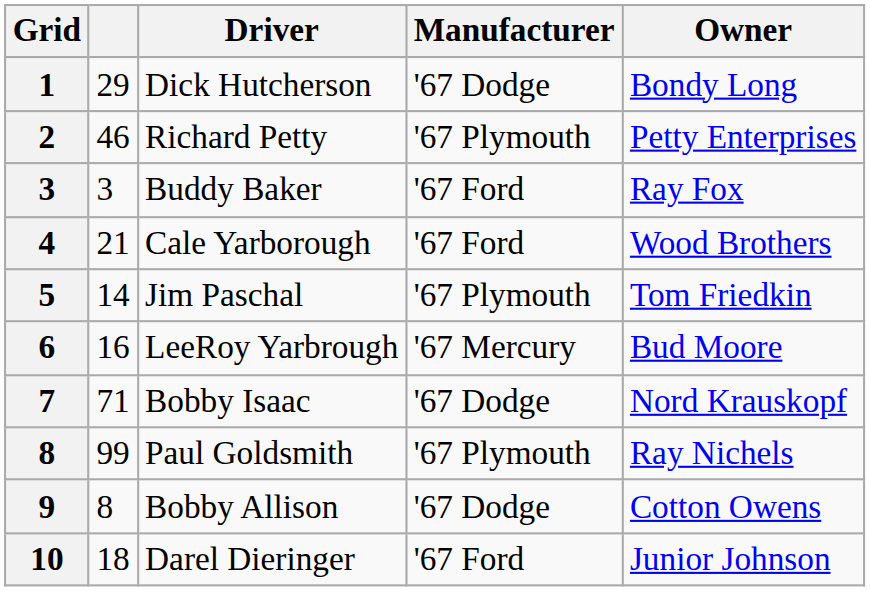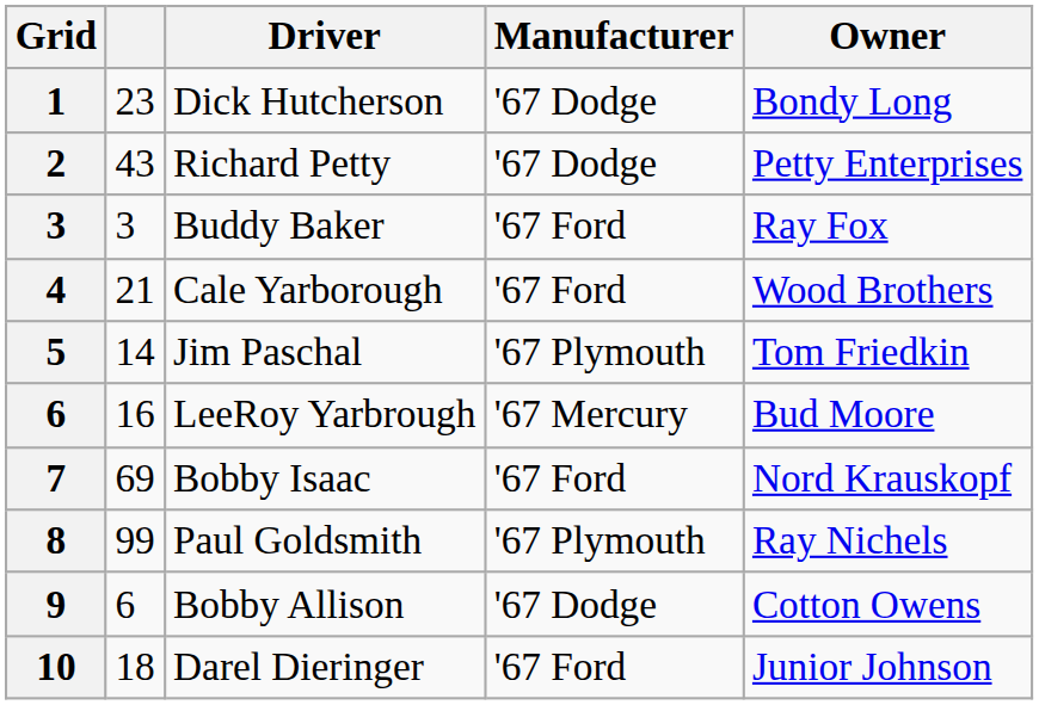 <table class="wikitable">
 <tr>
 <th>Grid</th>
 <th></th>
 <th>Driver</th>
 <th>Manufacturer</th>
 <th>Owner</th>
 </tr>
 <tr>
 <th>1</th>
-<td>29</td>
+<td>23</td>
 <td>Dick Hutcherson</td>
 <td>'67 Dodge</td>
 <td><a href='#'>Bondy Long</a></td>
 </tr>
 <tr>
 <th>2</th>
-<td>46</td>
+<td>43</td>
 <td>Richard Petty</td>
-<td>'67 Plymouth</td>
+<td>'67 Dodge</td>
 <td><a href='#'>Petty Enterprises</a></td>
 </tr>
 <tr>
 <th>3</th>
 <td>3</td>
 <td>Buddy Baker</td>
 <td>'67 Ford</td>
 <td><a href='#'>Ray Fox</a></td>
 </tr>
 <tr>
 <th>4</th>
 <td>21</td>
 <td>Cale Yarborough</td>
 <td>'67 Ford</td>
 <td><a href='#'>Wood Brothers</a></td>
 </tr>
 <tr>
 <th>5</th>
 <td>14</td>
 <td>Jim Paschal</td>
 <td>'67 Plymouth</td>
 <td><a href='#'>Tom Friedkin</a></td>
 </tr>
 <tr>
 <th>6</th>
 <td>16</td>
 <td>LeeRoy Yarbrough</td>
 <td>'67 Mercury</td>
 <td><a href='#'>Bud Moore</a></td>
 </tr>
 <tr>
 <th>7</th>
-<td>71</td>
+<td>69</td>
 <td>Bobby Isaac</td>
-<td>'67 Dodge</td>
+<td>'67 Ford</td>
 <td><a href='#'>Nord Krauskopf</a></td>
 </tr>
 <tr>
 <th>8</th>
 <td>99</td>
 <td>Paul Goldsmith</td>
 <td>'67 Plymouth</td>
 <td><a href='#'>Ray Nichels</a></td>
 </tr>
 <tr>
 <th>9</th>
-<td>8</td>
+<td>6</td>
 <td>Bobby Allison</td>
 <td>'67 Dodge</td>
 <td><a href='#'>Cotton Owens</a></td>
 </tr>
 <tr>
 <th>10</th>
 <td>18</td>
 <td>Darel Dieringer</td>
 <td>'67 Ford</td>
 <td><a href='#'>Junior Johnson</a></td>
 </tr>
 </table>
